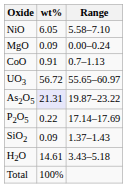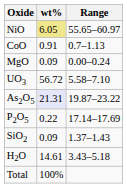 <table class="wikitable">
 <tr>
 <th>Oxide</th>
 <th>wt%</th>
 <th>Range</th>
 </tr>
 <tr>
 <td>NiO</td>
-<td>6.05</td>
-<td>5.58–7.10</td>
+<td style="background: khaki;">6.05</td>
+<td>55.65–60.97</td>
+</tr>
+<tr>
+<td>CoO</td>
+<td>0.91</td>
+<td>0.7–1.13</td>
 </tr>
 <tr>
 <td>MgO</td>
 <td>0.09</td>
 <td>0.00–0.24</td>
 </tr>
 <tr>
-<td>CoO</td>
-<td>0.91</td>
-<td>0.7–1.13</td>
-</tr>
-<tr>
 <td>UO<sub>3</sub></td>
 <td>56.72</td>
-<td>55.65–60.97</td>
+<td>5.58–7.10</td>
 </tr>
 <tr>
 <td>As<sub>2</sub>O<sub>5</sub></td>
 <td style="background: lavender;">21.31</td>
 <td>19.87–23.22</td>
 </tr>
 <tr>
 <td>P<sub>2</sub>O<sub>5</sub></td>
 <td>0.22</td>
 <td>17.14–17.69</td>
 </tr>
 <tr>
 <td>SiO<sub>2</sub></td>
 <td>0.09</td>
 <td>1.37–1.43</td>
 </tr>
 <tr>
 <td>H<sub>2</sub>O</td>
 <td>14.61</td>
 <td>3.43–5.18</td>
 </tr>
 <tr>
 <td>Total</td>
 <td>100%</td>
 <td></td>
 </tr>
 </table>
